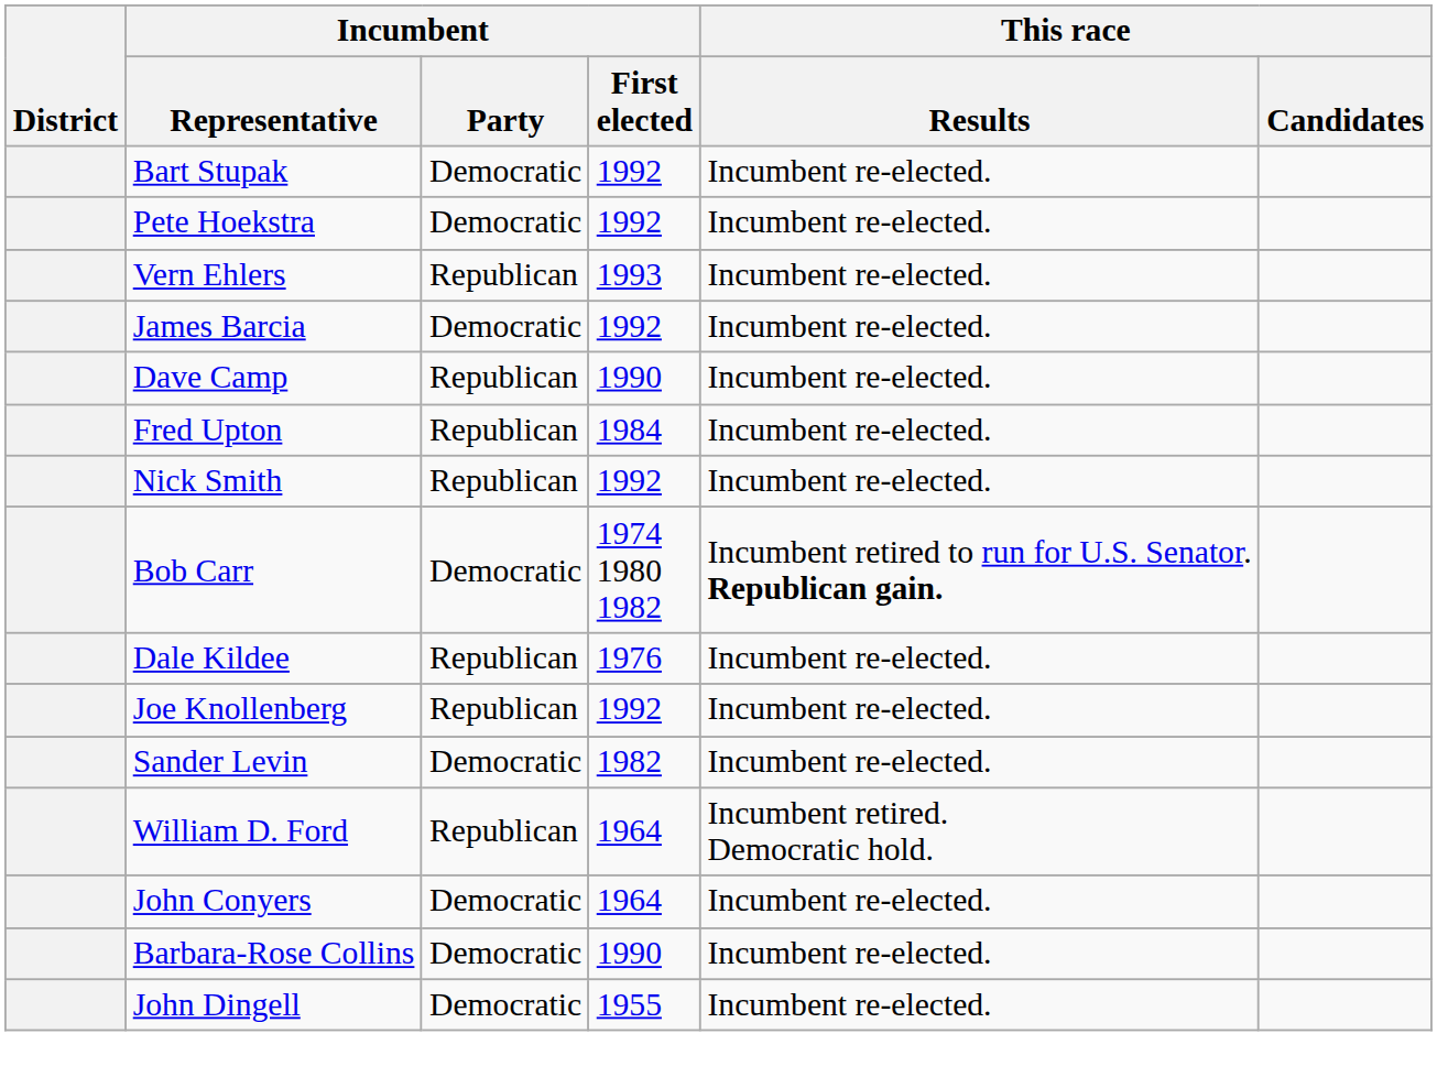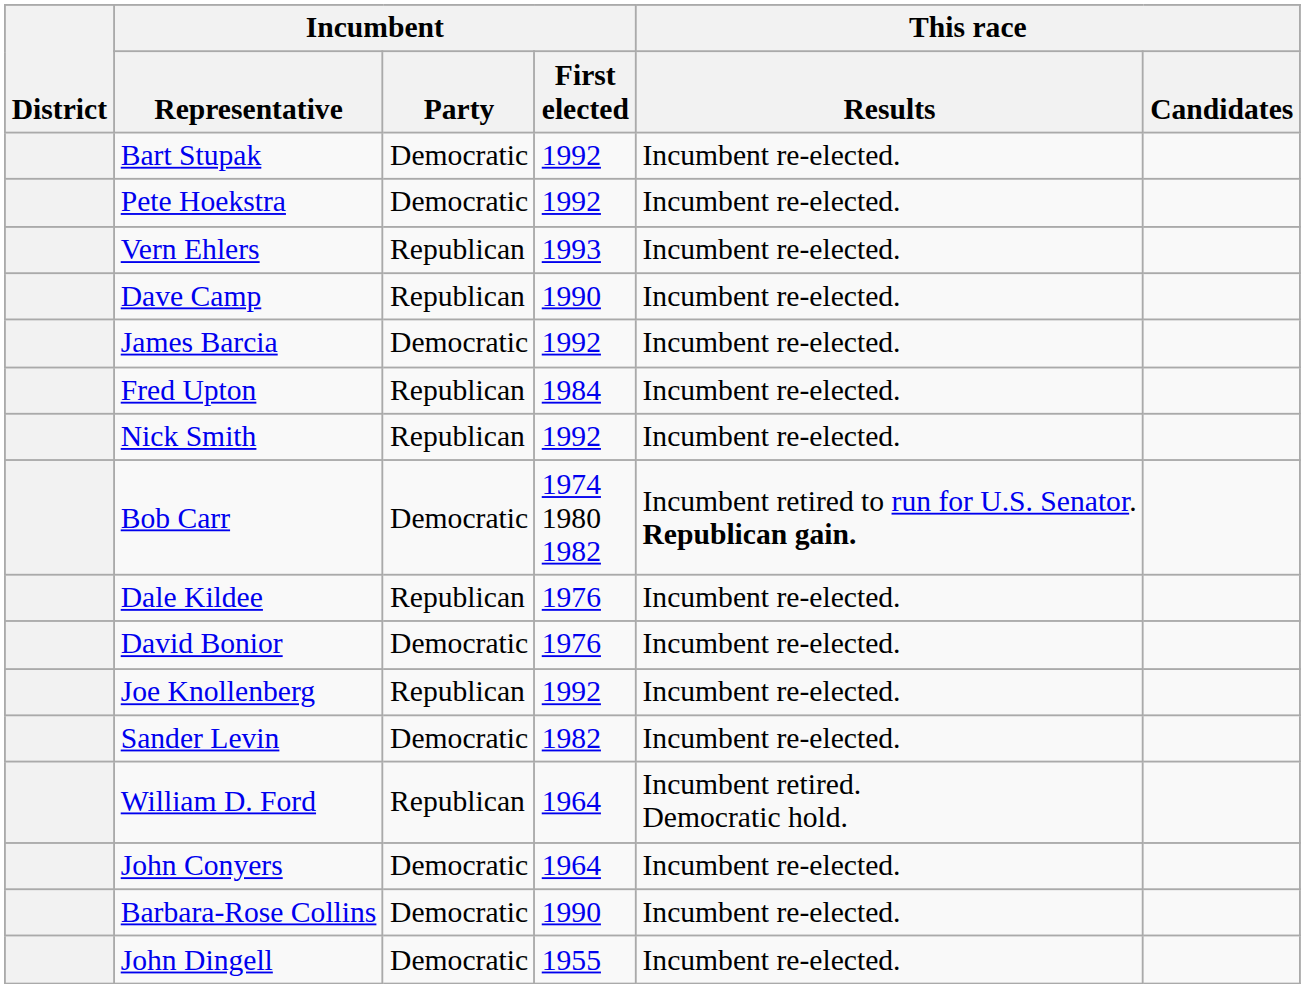 <table class=wikitable>
 <tr valign=bottom>
 <th rowspan=2>District</th>
 <th colspan=3>Incumbent</th>
 <th colspan=2>This race</th>
 </tr>
 <tr valign=bottom>
 <th>Representative</th>
 <th>Party</th>
 <th>First<br>elected</th>
 <th>Results</th>
 <th>Candidates</th>
 </tr>
 <tr>
 <th></th>
 <td><a href='#'>Bart Stupak</a></td>
 <td>Democratic</td>
 <td><a href='#'>1992</a></td>
 <td>Incumbent re-elected.</td>
 <td nowrap></td>
 </tr>
 <tr>
 <th></th>
 <td><a href='#'>Pete Hoekstra</a></td>
 <td>Democratic</td>
 <td><a href='#'>1992</a></td>
 <td>Incumbent re-elected.</td>
 <td nowrap></td>
 </tr>
 <tr>
 <th></th>
 <td><a href='#'>Vern Ehlers</a></td>
 <td>Republican</td>
 <td><a href='#'>1993</a></td>
 <td>Incumbent re-elected.</td>
 <td nowrap></td>
 </tr>
 <tr>
 <th></th>
-<td><a href='#'>James Barcia</a></td>
-<td>Democratic</td>
-<td><a href='#'>1992</a></td>
+<td><a href='#'>Dave Camp</a></td>
+<td>Republican</td>
+<td><a href='#'>1990</a></td>
 <td>Incumbent re-elected.</td>
 <td nowrap></td>
 </tr>
 <tr>
 <th></th>
-<td><a href='#'>Dave Camp</a></td>
-<td>Republican</td>
-<td><a href='#'>1990</a></td>
+<td><a href='#'>James Barcia</a></td>
+<td>Democratic</td>
+<td><a href='#'>1992</a></td>
 <td>Incumbent re-elected.</td>
 <td nowrap></td>
 </tr>
 <tr>
 <th></th>
 <td><a href='#'>Fred Upton</a></td>
 <td>Republican</td>
 <td><a href='#'>1984</a></td>
 <td>Incumbent re-elected.</td>
 <td nowrap></td>
 </tr>
 <tr>
 <th></th>
 <td><a href='#'>Nick Smith</a></td>
 <td>Republican</td>
 <td><a href='#'>1992</a></td>
 <td>Incumbent re-elected.</td>
 <td nowrap></td>
 </tr>
 <tr>
 <th></th>
 <td><a href='#'>Bob Carr</a></td>
 <td>Democratic</td>
 <td><a href='#'>1974</a><br>1980 <br><a href='#'>1982</a></td>
 <td>Incumbent retired to <a href='#'>run for U.S. Senator</a>.<br><strong>Republican gain.</strong></td>
 <td nowrap></td>
 </tr>
 <tr>
 <th></th>
 <td><a href='#'>Dale Kildee</a></td>
 <td>Republican</td>
+<td><a href='#'>1976</a></td>
+<td>Incumbent re-elected.</td>
+<td nowrap></td>
+</tr>
+<tr>
+<th></th>
+<td><a href='#'>David Bonior</a></td>
+<td>Democratic</td>
 <td><a href='#'>1976</a></td>
 <td>Incumbent re-elected.</td>
 <td nowrap></td>
 </tr>
 <tr>
 <th></th>
 <td><a href='#'>Joe Knollenberg</a></td>
 <td>Republican</td>
 <td><a href='#'>1992</a></td>
 <td>Incumbent re-elected.</td>
 <td nowrap></td>
 </tr>
 <tr>
 <th></th>
 <td><a href='#'>Sander Levin</a></td>
 <td>Democratic</td>
 <td><a href='#'>1982</a></td>
 <td>Incumbent re-elected.</td>
 <td nowrap><br></td>
 </tr>
 <tr>
 <th></th>
 <td><a href='#'>William D. Ford</a></td>
 <td>Republican</td>
 <td><a href='#'>1964</a></td>
 <td>Incumbent retired.<br>Democratic hold.</td>
 <td nowrap><br></td>
 </tr>
 <tr>
 <th></th>
 <td><a href='#'>John Conyers</a></td>
 <td>Democratic</td>
 <td><a href='#'>1964</a></td>
 <td>Incumbent re-elected.</td>
 <td nowrap></td>
 </tr>
 <tr>
 <th></th>
 <td><a href='#'>Barbara-Rose Collins</a></td>
 <td>Democratic</td>
 <td><a href='#'>1990</a></td>
 <td>Incumbent re-elected.</td>
 <td nowrap><br></td>
 </tr>
 <tr>
 <th></th>
 <td><a href='#'>John Dingell</a></td>
 <td>Democratic</td>
 <td><a href='#'>1955 </a></td>
 <td>Incumbent re-elected.</td>
 <td nowrap></td>
 </tr>
 </table>
